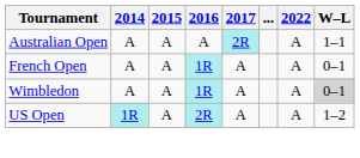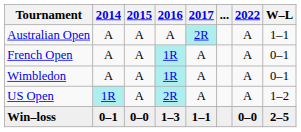 <table class="wikitable nowrap" style="text-align:center;font-size:97%">
 <tr>
 <th>Tournament</th>
 <th><a href='#'>2014</a></th>
 <th><a href='#'>2015</a></th>
 <th><a href='#'>2016</a></th>
 <th><a href='#'>2017</a></th>
 <th>...</th>
 <th><a href='#'>2022</a></th>
 <th>W–L</th>
 </tr>
 <tr>
 <td style="text-align:left;"><a href='#'>Australian Open</a></td>
 <td>A</td>
 <td>A</td>
 <td>A</td>
 <td style="background:#afeeee;"><a href='#'>2R</a></td>
 <td></td>
 <td>A</td>
 <td>1–1</td>
 </tr>
 <tr>
 <td style="text-align:left;"><a href='#'>French Open</a></td>
 <td>A</td>
 <td>A</td>
 <td style="background:#afeeee;"><a href='#'>1R</a></td>
 <td>A</td>
 <td></td>
 <td>A</td>
 <td>0–1</td>
 </tr>
 <tr>
 <td style="text-align:left;"><a href='#'>Wimbledon</a></td>
 <td>A</td>
 <td>A</td>
 <td style="background:#afeeee;"><a href='#'>1R</a></td>
 <td>A</td>
 <td></td>
 <td>A</td>
-<td style="background: lightgrey;">0–1</td>
+<td>0–1</td>
 </tr>
 <tr>
 <td style="text-align:left;"><a href='#'>US Open</a></td>
 <td style="background:#afeeee;"><a href='#'>1R</a></td>
 <td>A</td>
 <td style="background:#afeeee;"><a href='#'>2R</a></td>
 <td>A</td>
 <td></td>
 <td>A</td>
 <td>1–2</td>
 </tr>
+<tr style=background:#efefef;font-weight:bold>
+<td style="text-align:left;">Win–loss</td>
+<td>0–1</td>
+<td>0–0</td>
+<td>1–3</td>
+<td>1–1</td>
+<td></td>
+<td>0–0</td>
+<td>2–5</td>
+</tr>
 </table>
